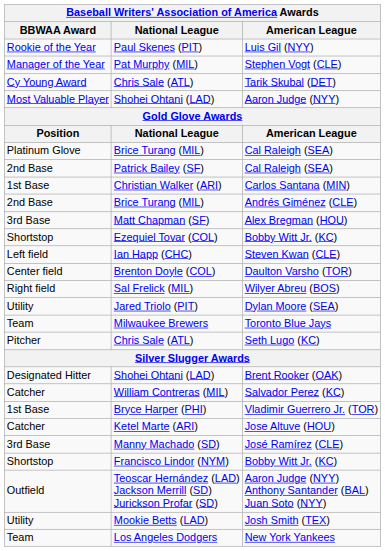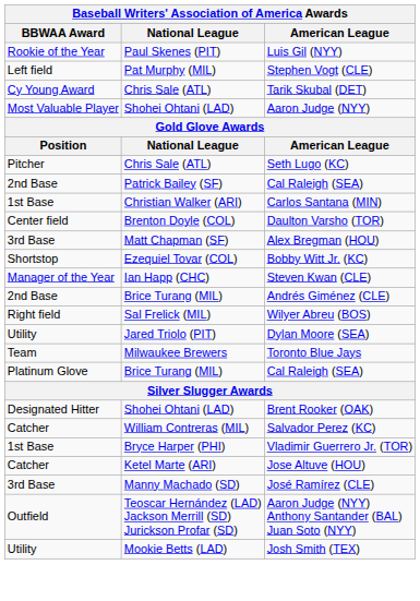 <table class="wikitable">
 <tr>
 <th colspan="3"><a href='#'>Baseball Writers' Association of America</a> Awards</th>
 </tr>
 <tr>
 <th>BBWAA Award</th>
 <th>National League</th>
 <th>American League</th>
 </tr>
 <tr>
 <td><a href='#'>Rookie of the Year</a></td>
 <td><a href='#'>Paul Skenes</a> (<a href='#'>PIT</a>)</td>
 <td><a href='#'>Luis Gil</a> (<a href='#'>NYY</a>)</td>
 </tr>
 <tr>
-<td><a href='#'>Manager of the Year</a></td>
+<td>Left field</td>
 <td><a href='#'>Pat Murphy</a> (<a href='#'>MIL</a>)</td>
 <td><a href='#'>Stephen Vogt</a> (<a href='#'>CLE</a>)</td>
 </tr>
 <tr>
 <td><a href='#'>Cy Young Award</a></td>
 <td><a href='#'>Chris Sale</a> (<a href='#'>ATL</a>)</td>
 <td><a href='#'>Tarik Skubal</a> (<a href='#'>DET</a>)</td>
 </tr>
 <tr>
 <td><a href='#'>Most Valuable Player</a></td>
 <td><a href='#'>Shohei Ohtani</a> (<a href='#'>LAD</a>)</td>
 <td><a href='#'>Aaron Judge</a> (<a href='#'>NYY</a>)</td>
 </tr>
 <tr>
 <th colspan="3"><a href='#'>Gold Glove Awards</a></th>
 </tr>
 <tr>
 <th>Position</th>
 <th>National League</th>
 <th>American League</th>
 </tr>
 <tr>
-<td>Platinum Glove</td>
-<td><a href='#'>Brice Turang</a> (<a href='#'>MIL</a>)</td>
-<td><a href='#'>Cal Raleigh</a> (<a href='#'>SEA</a>)</td>
+<td>Pitcher</td>
+<td><a href='#'>Chris Sale</a> (<a href='#'>ATL</a>)</td>
+<td><a href='#'>Seth Lugo</a> (<a href='#'>KC</a>)</td>
 </tr>
 <tr>
 <td>2nd Base</td>
 <td><a href='#'>Patrick Bailey</a> (<a href='#'>SF</a>)</td>
 <td><a href='#'>Cal Raleigh</a> (<a href='#'>SEA</a>)</td>
 </tr>
 <tr>
 <td>1st Base</td>
 <td><a href='#'>Christian Walker</a> (<a href='#'>ARI</a>)</td>
 <td><a href='#'>Carlos Santana</a> (<a href='#'>MIN</a>)</td>
 </tr>
 <tr>
-<td>2nd Base</td>
-<td><a href='#'>Brice Turang</a> (<a href='#'>MIL</a>)</td>
-<td><a href='#'>Andrés Giménez</a> (<a href='#'>CLE</a>)</td>
+<td>Center field</td>
+<td><a href='#'>Brenton Doyle</a> (<a href='#'>COL</a>)</td>
+<td><a href='#'>Daulton Varsho</a> (<a href='#'>TOR</a>)</td>
 </tr>
 <tr>
 <td>3rd Base</td>
 <td><a href='#'>Matt Chapman</a> (<a href='#'>SF</a>)</td>
 <td><a href='#'>Alex Bregman</a> (<a href='#'>HOU</a>)</td>
 </tr>
 <tr>
 <td>Shortstop</td>
 <td><a href='#'>Ezequiel Tovar</a> (<a href='#'>COL</a>)</td>
 <td><a href='#'>Bobby Witt Jr.</a> (<a href='#'>KC</a>)</td>
 </tr>
 <tr>
-<td>Left field</td>
+<td><a href='#'>Manager of the Year</a></td>
 <td><a href='#'>Ian Happ</a> (<a href='#'>CHC</a>)</td>
 <td><a href='#'>Steven Kwan</a> (<a href='#'>CLE</a>)</td>
 </tr>
 <tr>
-<td>Center field</td>
-<td><a href='#'>Brenton Doyle</a> (<a href='#'>COL</a>)</td>
-<td><a href='#'>Daulton Varsho</a> (<a href='#'>TOR</a>)</td>
+<td>2nd Base</td>
+<td><a href='#'>Brice Turang</a> (<a href='#'>MIL</a>)</td>
+<td><a href='#'>Andrés Giménez</a> (<a href='#'>CLE</a>)</td>
 </tr>
 <tr>
 <td>Right field</td>
 <td><a href='#'>Sal Frelick</a> (<a href='#'>MIL</a>)</td>
 <td><a href='#'>Wilyer Abreu</a> (<a href='#'>BOS</a>)</td>
 </tr>
 <tr>
 <td>Utility</td>
 <td><a href='#'>Jared Triolo</a> (<a href='#'>PIT</a>)</td>
 <td><a href='#'>Dylan Moore</a> (<a href='#'>SEA</a>)</td>
 </tr>
 <tr>
 <td>Team</td>
 <td><a href='#'>Milwaukee Brewers</a></td>
 <td><a href='#'>Toronto Blue Jays</a></td>
 </tr>
 <tr>
-<td>Pitcher</td>
-<td><a href='#'>Chris Sale</a> (<a href='#'>ATL</a>)</td>
-<td><a href='#'>Seth Lugo</a> (<a href='#'>KC</a>)</td>
+<td>Platinum Glove</td>
+<td><a href='#'>Brice Turang</a> (<a href='#'>MIL</a>)</td>
+<td><a href='#'>Cal Raleigh</a> (<a href='#'>SEA</a>)</td>
 </tr>
 <tr>
 <th colspan="3"><a href='#'>Silver Slugger Awards</a></th>
 </tr>
 <tr>
 <td>Designated Hitter</td>
 <td><a href='#'>Shohei Ohtani</a> (<a href='#'>LAD</a>)</td>
 <td><a href='#'>Brent Rooker</a> (<a href='#'>OAK</a>)</td>
 </tr>
 <tr>
 <td>Catcher</td>
 <td><a href='#'>William Contreras</a> (<a href='#'>MIL</a>)</td>
 <td><a href='#'>Salvador Perez</a> (<a href='#'>KC</a>)</td>
 </tr>
 <tr>
 <td>1st Base</td>
 <td><a href='#'>Bryce Harper</a> (<a href='#'>PHI</a>)</td>
 <td><a href='#'>Vladimir Guerrero Jr.</a> (<a href='#'>TOR</a>)</td>
 </tr>
 <tr>
 <td>Catcher</td>
 <td><a href='#'>Ketel Marte</a> (<a href='#'>ARI</a>)</td>
 <td><a href='#'>Jose Altuve</a> (<a href='#'>HOU</a>)</td>
 </tr>
 <tr>
 <td>3rd Base</td>
 <td><a href='#'>Manny Machado</a> (<a href='#'>SD</a>)</td>
 <td><a href='#'>José Ramírez</a> (<a href='#'>CLE</a>)</td>
 </tr>
 <tr>
-<td>Shortstop</td>
-<td><a href='#'>Francisco Lindor</a> (<a href='#'>NYM</a>)</td>
-<td><a href='#'>Bobby Witt Jr.</a> (<a href='#'>KC</a>)</td>
-</tr>
-<tr>
 <td>Outfield</td>
 <td><a href='#'>Teoscar Hernández</a> (<a href='#'>LAD</a>)<br><a href='#'>Jackson Merrill</a> (<a href='#'>SD</a>)<br><a href='#'>Jurickson Profar</a> (<a href='#'>SD</a>)</td>
 <td><a href='#'>Aaron Judge</a> (<a href='#'>NYY</a>)<br><a href='#'>Anthony Santander</a> (<a href='#'>BAL</a>)<br><a href='#'>Juan Soto</a> (<a href='#'>NYY</a>)</td>
 </tr>
 <tr>
 <td>Utility</td>
 <td><a href='#'>Mookie Betts</a> (<a href='#'>LAD</a>)</td>
 <td><a href='#'>Josh Smith</a> (<a href='#'>TEX</a>)</td>
 </tr>
-<tr>
-<td>Team</td>
-<td><a href='#'>Los Angeles Dodgers</a></td>
-<td><a href='#'>New York Yankees</a></td>
-</tr>
 </table>
